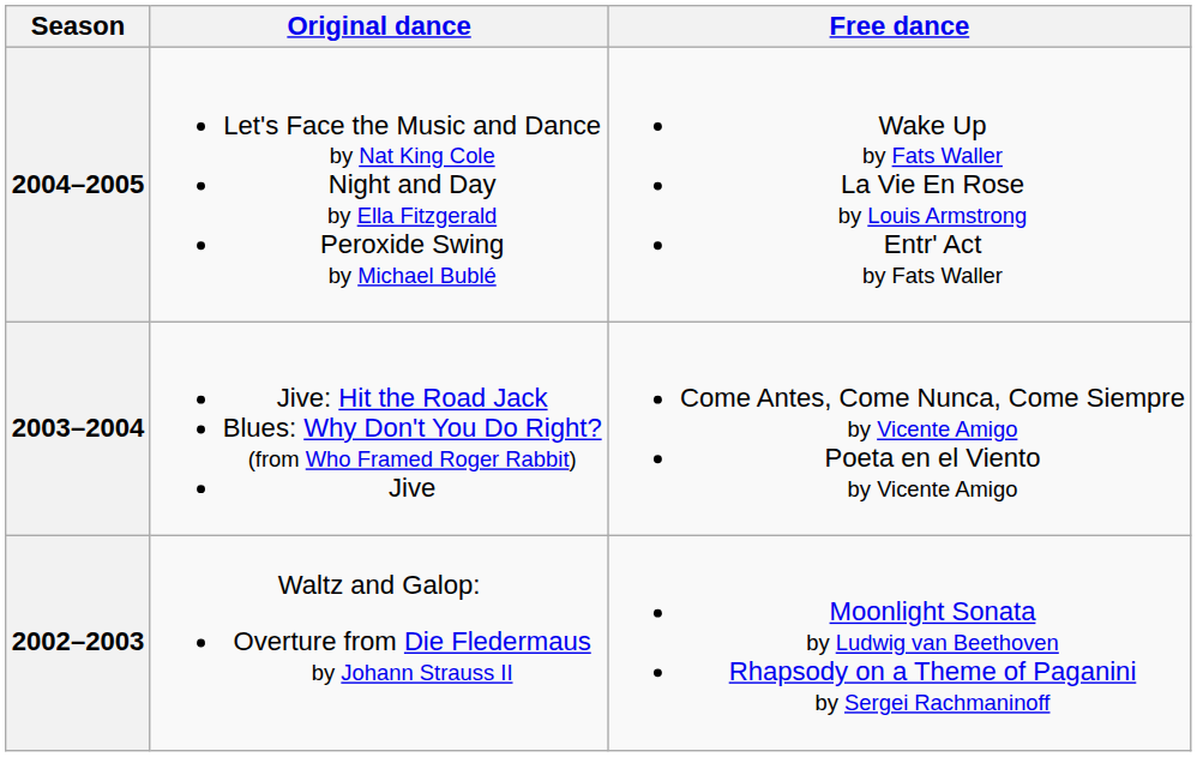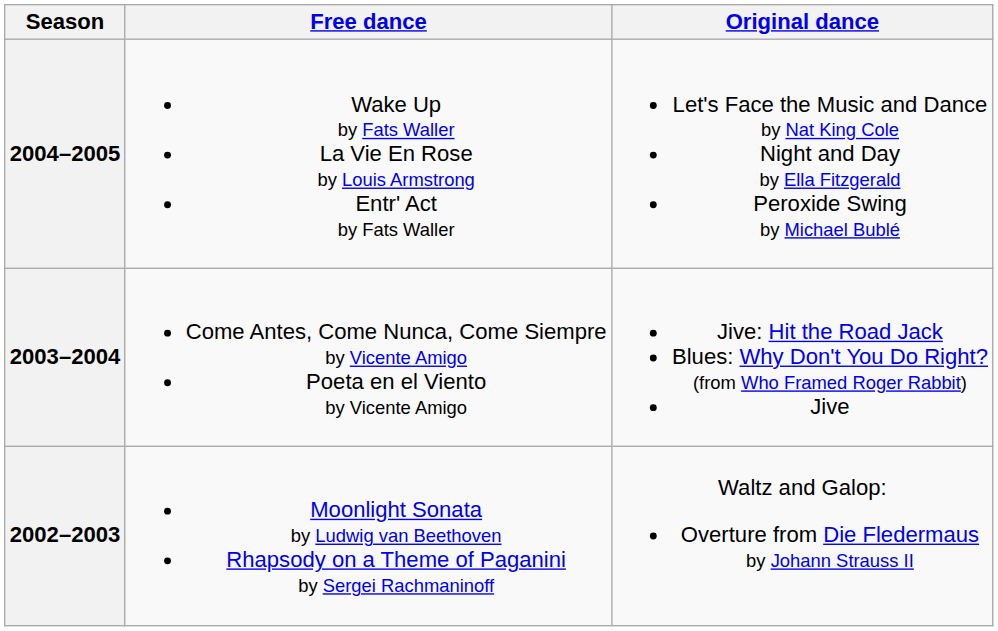 <table class="wikitable" style="text-align:center">
 <tr>
 <th>Season</th>
+<th><a href='#'>Free dance</a></th>
 <th><a href='#'>Original dance</a></th>
-<th><a href='#'>Free dance</a></th>
 </tr>
 <tr>
 <th>2004–2005 <br> </th>
+<td><br><ul><li>Wake Up <br><small> by <a href='#'>Fats Waller</a> </small></li><li>La Vie En Rose <br><small> by <a href='#'>Louis Armstrong</a> </small></li><li>Entr' Act <br><small> by Fats Waller </small></li></ul></td>
 <td><br><ul><li>Let's Face the Music and Dance <br><small> by <a href='#'>Nat King Cole</a> </small></li><li>Night and Day <br><small> by <a href='#'>Ella Fitzgerald</a> </small></li><li>Peroxide Swing <br><small> by <a href='#'>Michael Bublé</a> </small></li></ul></td>
-<td><br><ul><li>Wake Up <br><small> by <a href='#'>Fats Waller</a> </small></li><li>La Vie En Rose <br><small> by <a href='#'>Louis Armstrong</a> </small></li><li>Entr' Act <br><small> by Fats Waller </small></li></ul></td>
 </tr>
 <tr>
 <th>2003–2004 <br> </th>
+<td><br><ul><li>Come Antes, Come Nunca, Come Siempre <br><small> by <a href='#'>Vicente Amigo</a> </small></li><li>Poeta en el Viento <br><small> by Vicente Amigo </small></li></ul></td>
 <td><br><ul><li>Jive: <a href='#'>Hit the Road Jack</a></li><li>Blues: <a href='#'>Why Don't You Do Right?</a> <br><small> (from <a href='#'>Who Framed Roger Rabbit</a>) </small></li><li>Jive</li></ul></td>
-<td><br><ul><li>Come Antes, Come Nunca, Come Siempre <br><small> by <a href='#'>Vicente Amigo</a> </small></li><li>Poeta en el Viento <br><small> by Vicente Amigo </small></li></ul></td>
 </tr>
 <tr>
 <th>2002–2003 <br> </th>
+<td><br><ul><li><a href='#'>Moonlight Sonata</a> <br><small> by <a href='#'>Ludwig van Beethoven</a> </small></li><li><a href='#'>Rhapsody on a Theme of Paganini</a> <br><small> by <a href='#'>Sergei Rachmaninoff</a> </small></li></ul></td>
 <td>Waltz and Galop:<br><ul><li>Overture from <a href='#'>Die Fledermaus</a> <br><small> by <a href='#'>Johann Strauss II</a> </small></li></ul></td>
-<td><br><ul><li><a href='#'>Moonlight Sonata</a> <br><small> by <a href='#'>Ludwig van Beethoven</a> </small></li><li><a href='#'>Rhapsody on a Theme of Paganini</a> <br><small> by <a href='#'>Sergei Rachmaninoff</a> </small></li></ul></td>
 </tr>
 </table>
